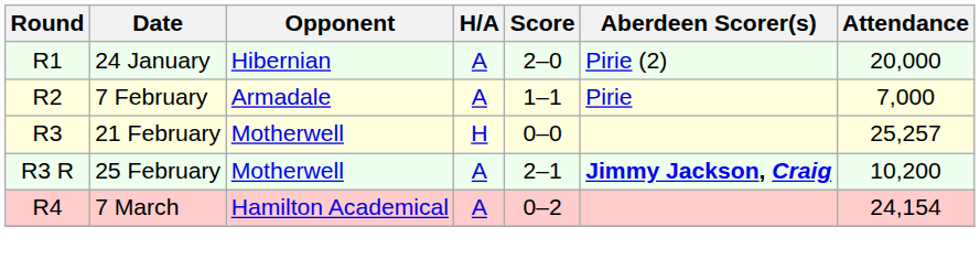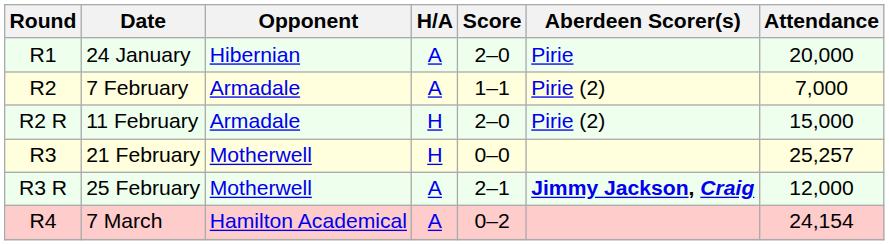 <table class="wikitable" style="text-align:center">
 <tr>
 <th>Round</th>
 <th>Date</th>
 <th>Opponent</th>
 <th>H/A</th>
 <th>Score</th>
 <th>Aberdeen Scorer(s)</th>
 <th>Attendance</th>
 </tr>
 <tr bgcolor=#EEFFEE>
 <td>R1</td>
 <td align=left>24 January</td>
 <td align=left><a href='#'>Hibernian</a></td>
 <td><a href='#'>A</a></td>
 <td>2–0</td>
-<td align=left><a href='#'>Pirie</a> (2)</td>
+<td align=left><a href='#'>Pirie</a></td>
 <td>20,000</td>
 </tr>
 <tr bgcolor=#FFFFDD>
 <td>R2</td>
 <td align=left>7 February</td>
 <td align=left><a href='#'>Armadale</a></td>
 <td><a href='#'>A</a></td>
 <td>1–1</td>
-<td align=left><a href='#'>Pirie</a></td>
+<td align=left><a href='#'>Pirie</a> (2)</td>
 <td>7,000</td>
+</tr>
+<tr bgcolor=#EEFFEE>
+<td>R2 R</td>
+<td align=left>11 February</td>
+<td align=left><a href='#'>Armadale</a></td>
+<td><a href='#'>H</a></td>
+<td>2–0</td>
+<td align=left><a href='#'>Pirie</a> (2)</td>
+<td>15,000</td>
 </tr>
 <tr bgcolor=#FFFFDD>
 <td>R3</td>
 <td align=left>21 February</td>
 <td align=left><a href='#'>Motherwell</a></td>
 <td><a href='#'>H</a></td>
 <td>0–0</td>
 <td align=left></td>
 <td>25,257</td>
 </tr>
 <tr bgcolor=#EEFFEE>
 <td>R3 R</td>
 <td align=left>25 February</td>
 <td align=left><a href='#'>Motherwell</a></td>
 <td><a href='#'>A</a></td>
 <td>2–1</td>
 <td align=left><strong><a href='#'>Jimmy Jackson</a>, <em><a href='#'>Craig</a></em></strong></td>
-<td>10,200</td>
+<td>12,000</td>
 </tr>
 <tr bgcolor=#FFCCCC>
 <td>R4</td>
 <td align=left>7 March</td>
 <td align=left><a href='#'>Hamilton Academical</a></td>
 <td><a href='#'>A</a></td>
 <td>0–2</td>
 <td align=left></td>
 <td>24,154</td>
 </tr>
 <tr>
 </tr>
 </table>
